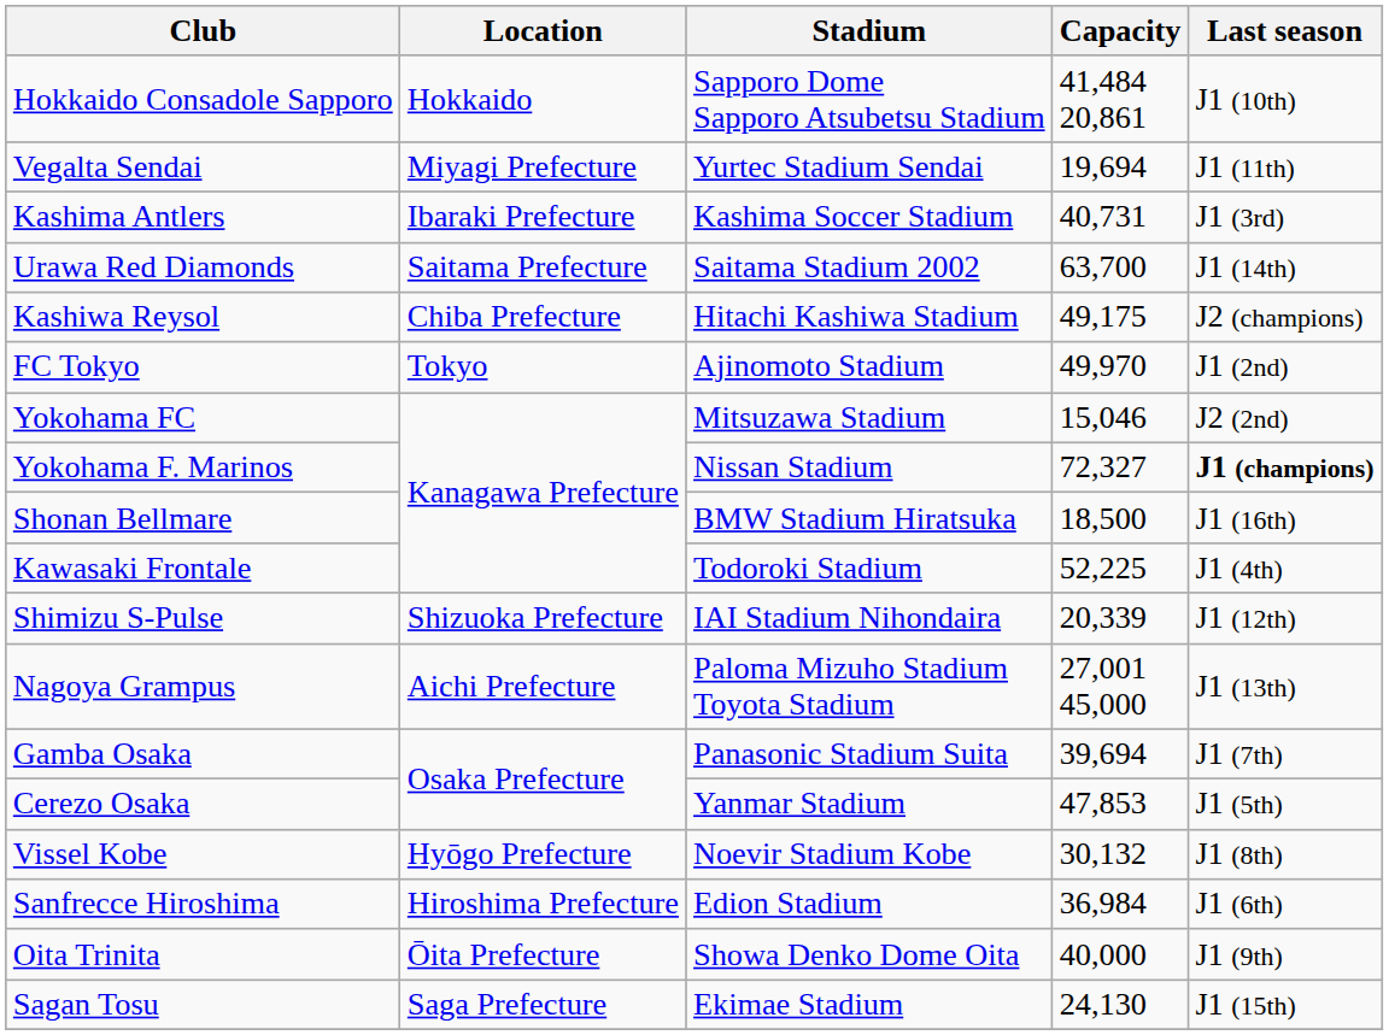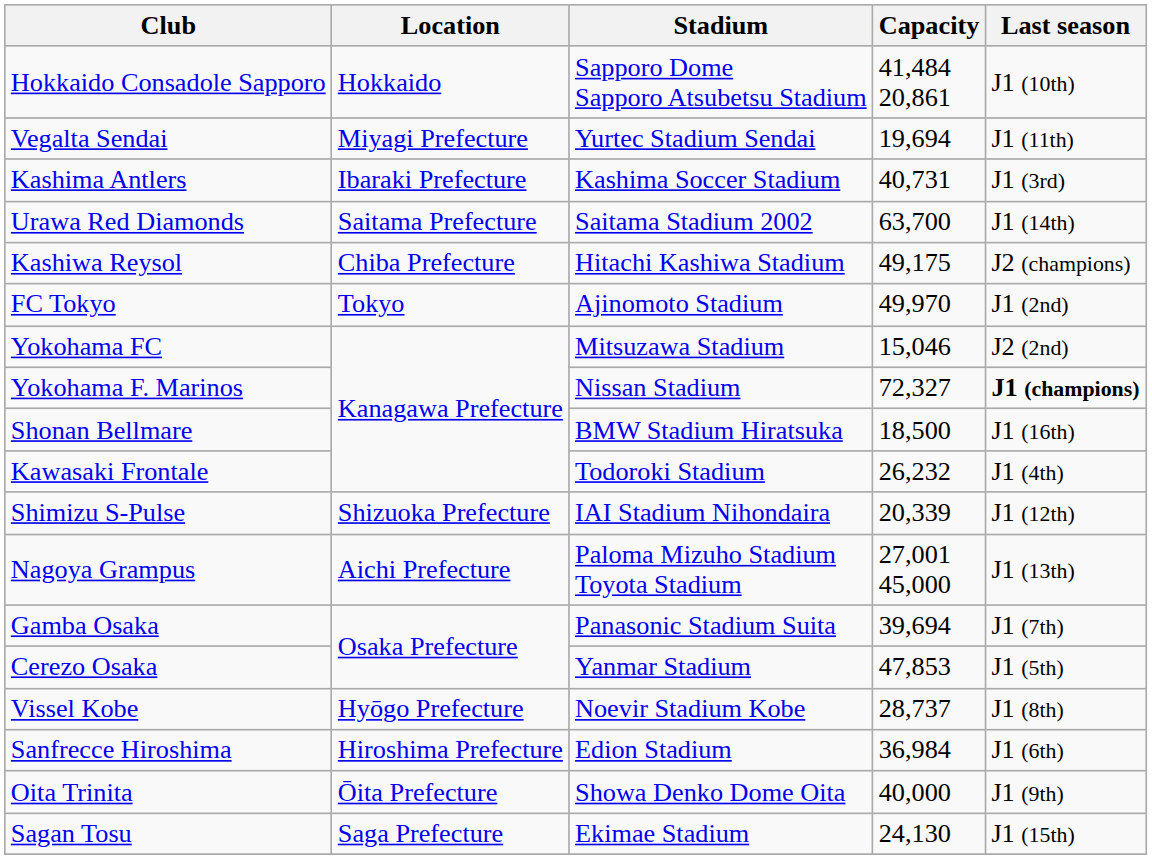 <table class="wikitable sortable">
 <tr>
 <th>Club</th>
 <th>Location</th>
 <th>Stadium</th>
 <th>Capacity</th>
 <th>Last season</th>
 </tr>
 <tr>
 <td><a href='#'>Hokkaido Consadole Sapporo</a></td>
 <td><a href='#'>Hokkaido</a></td>
 <td><a href='#'>Sapporo Dome</a><br><a href='#'>Sapporo Atsubetsu Stadium</a></td>
 <td>41,484<br>20,861</td>
 <td>J1 <small>(10th)</small></td>
 </tr>
 <tr>
 <td><a href='#'>Vegalta Sendai</a></td>
 <td><a href='#'>Miyagi Prefecture</a></td>
 <td><a href='#'>Yurtec Stadium Sendai</a></td>
 <td>19,694</td>
 <td>J1 <small>(11th)</small></td>
 </tr>
 <tr>
 <td><a href='#'>Kashima Antlers</a></td>
 <td><a href='#'>Ibaraki Prefecture</a></td>
 <td><a href='#'>Kashima Soccer Stadium</a></td>
 <td>40,731</td>
 <td>J1 <small>(3rd)</small></td>
 </tr>
 <tr>
 <td><a href='#'>Urawa Red Diamonds</a></td>
 <td><a href='#'>Saitama Prefecture</a></td>
 <td><a href='#'>Saitama Stadium 2002</a></td>
 <td>63,700</td>
 <td>J1 <small>(14th)</small></td>
 </tr>
 <tr>
 <td><a href='#'>Kashiwa Reysol</a></td>
 <td><a href='#'>Chiba Prefecture</a></td>
 <td><a href='#'>Hitachi Kashiwa Stadium</a></td>
 <td>49,175</td>
 <td> J2 <small>(champions)</small></td>
 </tr>
 <tr>
 <td><a href='#'>FC Tokyo</a></td>
 <td><a href='#'>Tokyo</a></td>
 <td><a href='#'>Ajinomoto Stadium</a></td>
 <td>49,970</td>
 <td>J1 <small>(2nd)</small></td>
 </tr>
 <tr>
 <td><a href='#'>Yokohama FC</a></td>
 <td rowspan="4"><a href='#'>Kanagawa Prefecture</a></td>
 <td><a href='#'>Mitsuzawa Stadium</a></td>
 <td>15,046</td>
 <td> J2 <small>(2nd)</small></td>
 </tr>
 <tr>
 <td><a href='#'>Yokohama F. Marinos</a></td>
 <td><a href='#'>Nissan Stadium</a></td>
 <td>72,327</td>
 <td><strong>J1 <small>(champions)</small></strong></td>
 </tr>
 <tr>
 <td><a href='#'>Shonan Bellmare</a></td>
 <td><a href='#'>BMW Stadium Hiratsuka</a></td>
 <td>18,500</td>
 <td>J1 <small>(16th)</small></td>
 </tr>
 <tr>
 <td><a href='#'>Kawasaki Frontale</a></td>
 <td><a href='#'>Todoroki Stadium</a></td>
-<td>52,225</td>
+<td>26,232</td>
 <td>J1 <small>(4th)</small></td>
 </tr>
 <tr>
 <td><a href='#'>Shimizu S-Pulse</a></td>
 <td><a href='#'>Shizuoka Prefecture</a></td>
 <td><a href='#'>IAI Stadium Nihondaira</a></td>
 <td>20,339</td>
 <td>J1 <small>(12th)</small></td>
 </tr>
 <tr>
 <td><a href='#'>Nagoya Grampus</a></td>
 <td><a href='#'>Aichi Prefecture</a></td>
 <td><a href='#'>Paloma Mizuho Stadium</a><br><a href='#'>Toyota Stadium</a></td>
 <td>27,001<br>45,000</td>
 <td>J1 <small>(13th)</small></td>
 </tr>
 <tr>
 <td><a href='#'>Gamba Osaka</a></td>
 <td rowspan="2"><a href='#'>Osaka Prefecture</a></td>
 <td><a href='#'>Panasonic Stadium Suita</a></td>
 <td>39,694</td>
 <td>J1 <small>(7th)</small></td>
 </tr>
 <tr>
 <td><a href='#'>Cerezo Osaka</a></td>
 <td><a href='#'>Yanmar Stadium</a></td>
 <td>47,853</td>
 <td>J1 <small>(5th)</small></td>
 </tr>
 <tr>
 <td><a href='#'>Vissel Kobe</a></td>
 <td><a href='#'>Hyōgo Prefecture</a></td>
 <td><a href='#'>Noevir Stadium Kobe</a></td>
-<td>30,132</td>
+<td>28,737</td>
 <td>J1 <small>(8th)</small></td>
 </tr>
 <tr>
 <td><a href='#'>Sanfrecce Hiroshima</a></td>
 <td><a href='#'>Hiroshima Prefecture</a></td>
 <td><a href='#'>Edion Stadium</a></td>
 <td>36,984</td>
 <td>J1 <small>(6th)</small></td>
 </tr>
 <tr>
 <td><a href='#'>Oita Trinita</a></td>
 <td><a href='#'>Ōita Prefecture</a></td>
 <td><a href='#'>Showa Denko Dome Oita</a></td>
 <td>40,000</td>
 <td>J1 <small>(9th)</small></td>
 </tr>
 <tr>
 <td><a href='#'>Sagan Tosu</a></td>
 <td><a href='#'>Saga Prefecture</a></td>
 <td><a href='#'>Ekimae Stadium</a></td>
 <td>24,130</td>
 <td>J1 <small>(15th)</small></td>
 </tr>
 <tr>
 </tr>
 </table>
